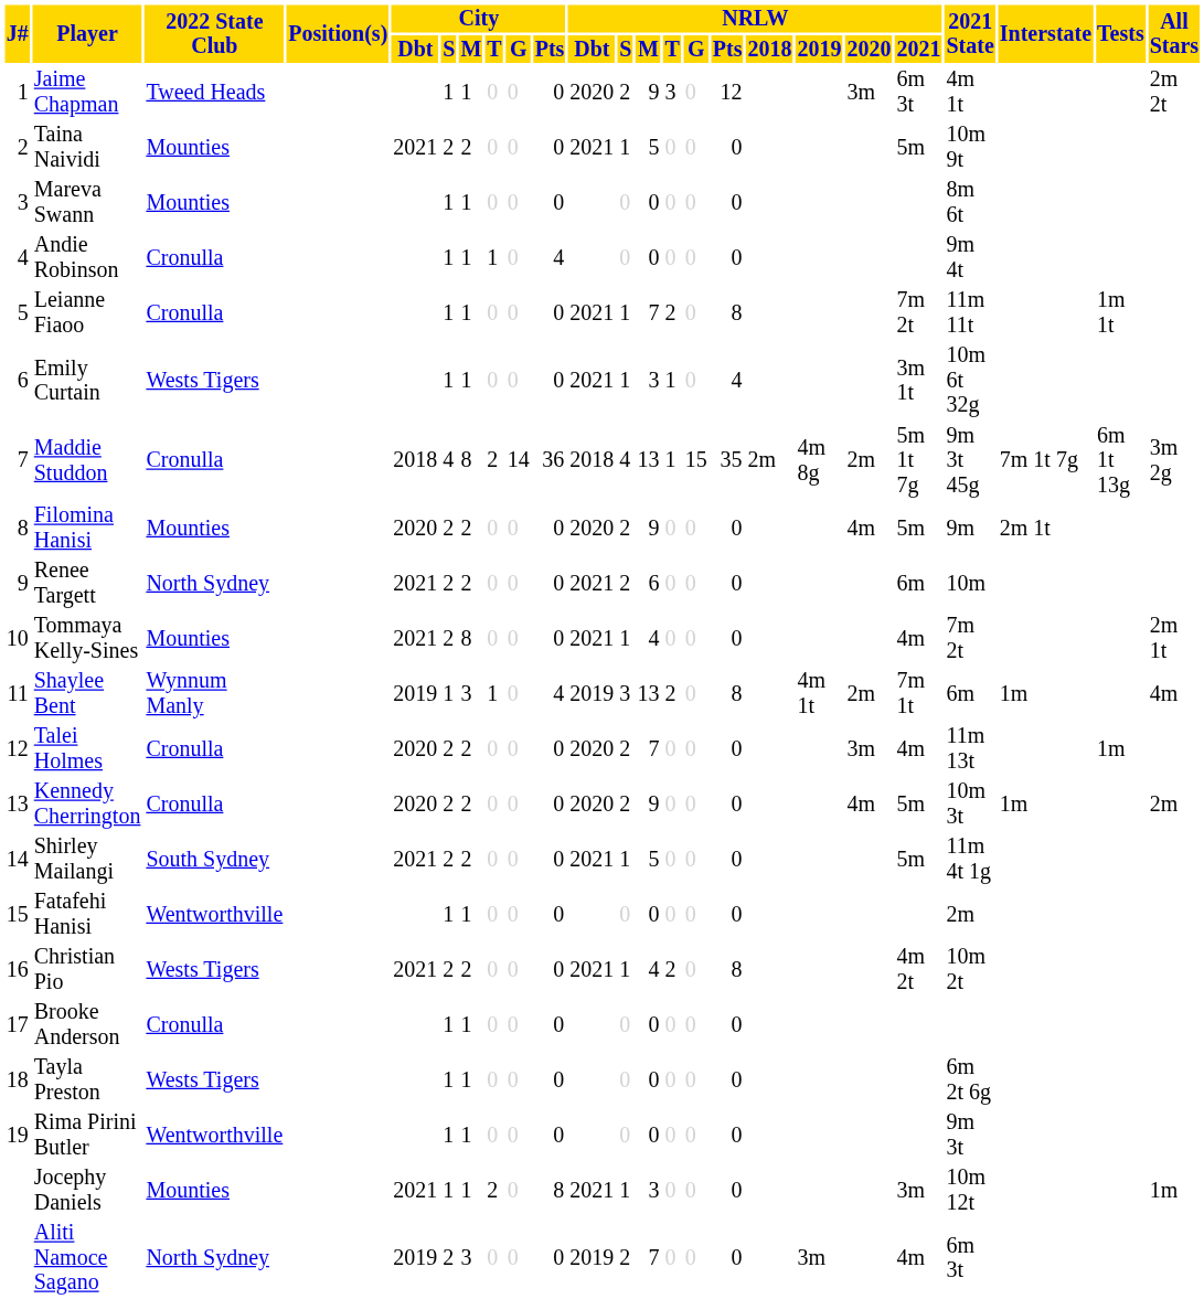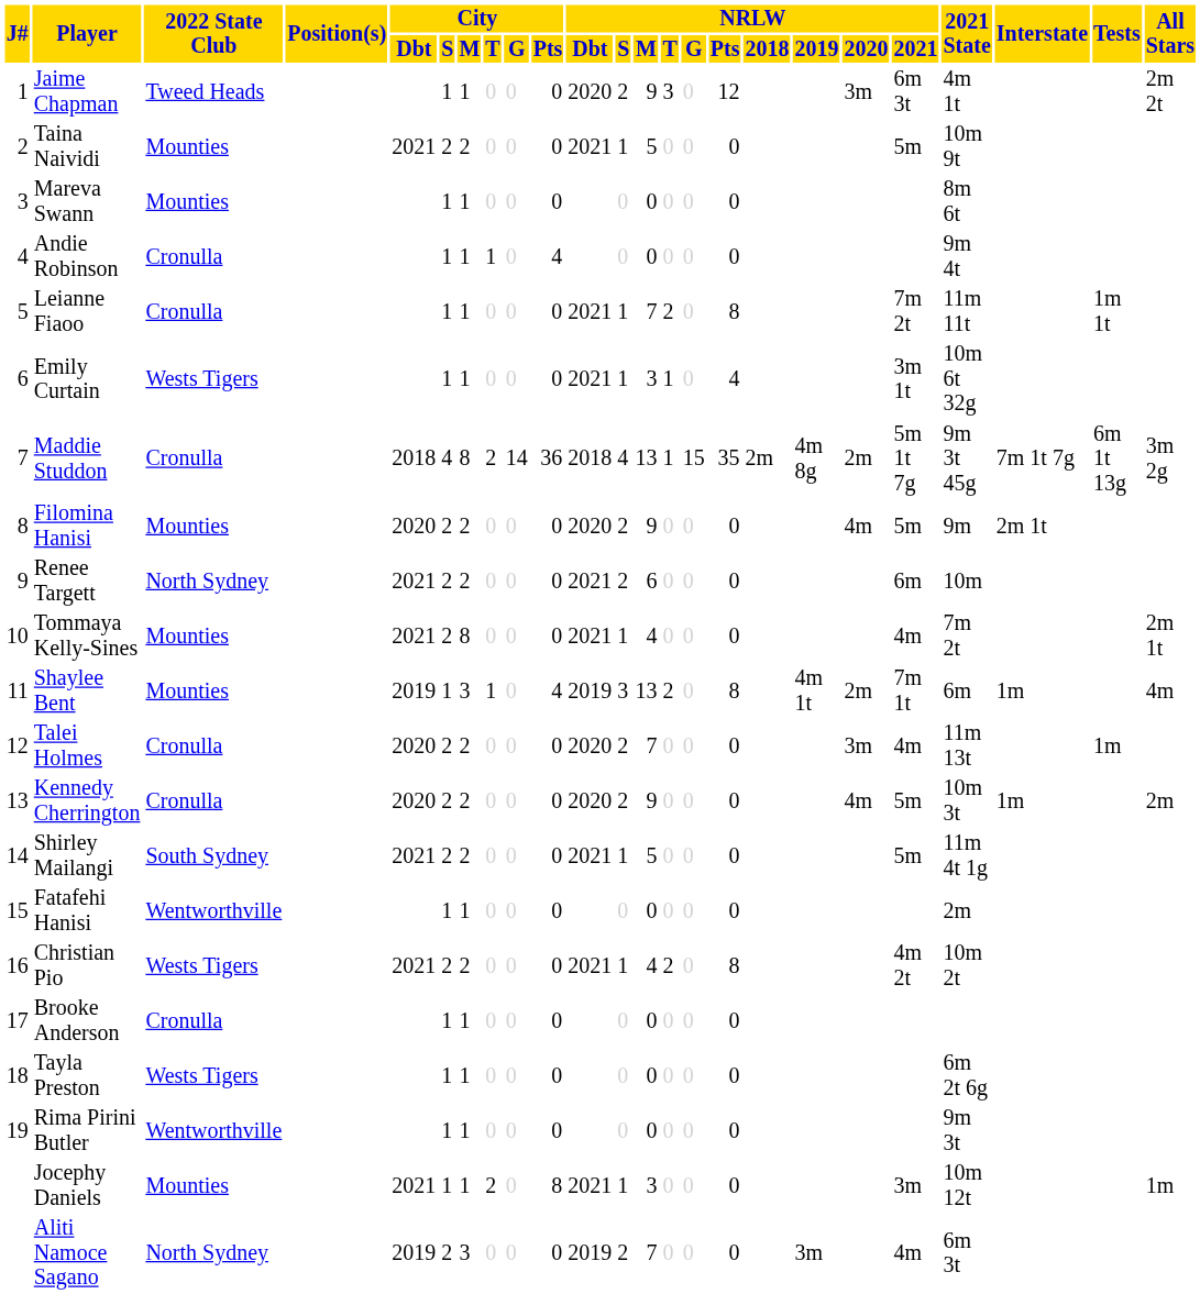 <table>
 <tr style="background:gold; color:#0000cd;">
 <th rowspan=2>J#</th>
 <th rowspan=2>Player</th>
 <th rowspan=2>2022 State Club</th>
 <th rowspan=2>Position(s)</th>
 <th colspan=6>City</th>
 <th colspan=10>NRLW</th>
 <th rowspan=2>2021 State</th>
 <th rowspan=2>Interstate</th>
 <th rowspan=2>Tests</th>
 <th rowspan=2>All <br> Stars</th>
 </tr>
 <tr style="background:gold; color:#0000cd;">
 <th>Dbt</th>
 <th>S</th>
 <th>M</th>
 <th>T</th>
 <th>G</th>
 <th>Pts</th>
 <th>Dbt</th>
 <th>S</th>
 <th>M</th>
 <th>T</th>
 <th>G</th>
 <th>Pts</th>
 <th>2018</th>
 <th>2019</th>
 <th>2020</th>
 <th>2021</th>
 </tr>
 <tr>
 <td align=right>1</td>
 <td align=left><a href='#'>Jaime Chapman</a></td>
 <td align=left> <a href='#'>Tweed Heads</a></td>
 <td></td>
 <td></td>
 <td>1</td>
 <td>1</td>
 <td style="color:lightgray">0</td>
 <td style="color:lightgray">0</td>
 <td align=right>0</td>
 <td>2020</td>
 <td>2</td>
 <td align=right>9</td>
 <td>3</td>
 <td style="color:lightgray">0</td>
 <td align=right>12</td>
 <td></td>
 <td></td>
 <td align=left> 3m</td>
 <td align=left> 6m 3t</td>
 <td align=left> 4m 1t</td>
 <td></td>
 <td></td>
 <td align=left> 2m 2t</td>
 </tr>
 <tr>
 <td align=right>2</td>
 <td align=left>Taina Naividi</td>
 <td align=left> <a href='#'>Mounties</a></td>
 <td></td>
 <td>2021</td>
 <td>2</td>
 <td>2</td>
 <td style="color:lightgray">0</td>
 <td style="color:lightgray">0</td>
 <td align=right>0</td>
 <td>2021</td>
 <td>1</td>
 <td align=right>5</td>
 <td style="color:lightgray">0</td>
 <td style="color:lightgray">0</td>
 <td align=right>0</td>
 <td></td>
 <td></td>
 <td></td>
 <td align=left> 5m</td>
 <td align=left> 10m 9t</td>
 <td></td>
 <td></td>
 <td></td>
 </tr>
 <tr>
 <td align=right>3</td>
 <td align=left>Mareva Swann</td>
 <td align=left> <a href='#'>Mounties</a></td>
 <td></td>
 <td></td>
 <td>1</td>
 <td>1</td>
 <td style="color:lightgray">0</td>
 <td style="color:lightgray">0</td>
 <td align=right>0</td>
 <td></td>
 <td style="color:lightgray">0</td>
 <td align=right>0</td>
 <td style="color:lightgray">0</td>
 <td style="color:lightgray">0</td>
 <td align=right>0</td>
 <td></td>
 <td></td>
 <td></td>
 <td></td>
 <td align=left> 8m 6t</td>
 <td></td>
 <td></td>
 <td></td>
 </tr>
 <tr>
 <td align=right>4</td>
 <td align=left>Andie Robinson</td>
 <td align=left> <a href='#'>Cronulla</a></td>
 <td></td>
 <td></td>
 <td>1</td>
 <td>1</td>
 <td>1</td>
 <td style="color:lightgray">0</td>
 <td align=right>4</td>
 <td></td>
 <td style="color:lightgray">0</td>
 <td align=right>0</td>
 <td style="color:lightgray">0</td>
 <td style="color:lightgray">0</td>
 <td align=right>0</td>
 <td></td>
 <td></td>
 <td></td>
 <td></td>
 <td align=left> 9m 4t</td>
 <td></td>
 <td></td>
 <td></td>
 </tr>
 <tr>
 <td align=right>5</td>
 <td align=left>Leianne Fiaoo</td>
 <td align=left> <a href='#'>Cronulla</a></td>
 <td></td>
 <td></td>
 <td>1</td>
 <td>1</td>
 <td style="color:lightgray">0</td>
 <td style="color:lightgray">0</td>
 <td align=right>0</td>
 <td>2021</td>
 <td>1</td>
 <td align=right>7</td>
 <td>2</td>
 <td style="color:lightgray">0</td>
 <td align=right>8</td>
 <td></td>
 <td></td>
 <td></td>
 <td align=left> 7m 2t</td>
 <td align=left> 11m 11t</td>
 <td></td>
 <td align=left> 1m 1t</td>
 <td></td>
 </tr>
 <tr>
 <td align=right>6</td>
 <td align=left>Emily Curtain</td>
 <td align=left> <a href='#'>Wests Tigers</a></td>
 <td></td>
 <td></td>
 <td>1</td>
 <td>1</td>
 <td style="color:lightgray">0</td>
 <td style="color:lightgray">0</td>
 <td align=right>0</td>
 <td>2021</td>
 <td>1</td>
 <td align=right>3</td>
 <td>1</td>
 <td style="color:lightgray">0</td>
 <td align=right>4</td>
 <td></td>
 <td></td>
 <td></td>
 <td align=left> 3m 1t</td>
 <td align=left> 10m 6t 32g</td>
 <td></td>
 <td></td>
 <td></td>
 </tr>
 <tr>
 <td align=right>7</td>
 <td align=left><a href='#'>Maddie Studdon</a></td>
 <td align=left> <a href='#'>Cronulla</a></td>
 <td></td>
 <td>2018</td>
 <td>4</td>
 <td>8</td>
 <td>2</td>
 <td>14</td>
 <td align=right>36</td>
 <td>2018</td>
 <td>4</td>
 <td align=right>13</td>
 <td>1</td>
 <td>15</td>
 <td align=right>35</td>
 <td align=left> 2m</td>
 <td align=left> 4m 8g</td>
 <td align=left> 2m</td>
 <td align=left> 5m 1t 7g</td>
 <td align=left> 9m 3t 45g</td>
 <td align=left> 7m 1t 7g</td>
 <td align=left> 6m 1t 13g</td>
 <td align=left> 3m 2g</td>
 </tr>
 <tr>
 <td align=right>8</td>
 <td align=left><a href='#'>Filomina Hanisi</a></td>
 <td align=left> <a href='#'>Mounties</a></td>
 <td></td>
 <td>2020</td>
 <td>2</td>
 <td>2</td>
 <td style="color:lightgray">0</td>
 <td style="color:lightgray">0</td>
 <td align=right>0</td>
 <td>2020</td>
 <td>2</td>
 <td align=right>9</td>
 <td style="color:lightgray">0</td>
 <td style="color:lightgray">0</td>
 <td align=right>0</td>
 <td></td>
 <td></td>
 <td align=left> 4m</td>
 <td align=left> 5m</td>
 <td align=left> 9m</td>
 <td align=left> 2m 1t</td>
 <td></td>
 <td></td>
 </tr>
 <tr>
 <td align=right>9</td>
 <td align=left>Renee Targett</td>
 <td align=left> <a href='#'>North Sydney</a></td>
 <td></td>
 <td>2021</td>
 <td>2</td>
 <td>2</td>
 <td style="color:lightgray">0</td>
 <td style="color:lightgray">0</td>
 <td align=right>0</td>
 <td>2021</td>
 <td>2</td>
 <td align=right>6</td>
 <td style="color:lightgray">0</td>
 <td style="color:lightgray">0</td>
 <td align=right>0</td>
 <td></td>
 <td></td>
 <td></td>
 <td align=left> 6m</td>
 <td align=left> 10m</td>
 <td></td>
 <td></td>
 <td></td>
 </tr>
 <tr>
 <td align=right>10</td>
 <td align=left>Tommaya Kelly-Sines</td>
 <td align=left> <a href='#'>Mounties</a></td>
 <td></td>
 <td>2021</td>
 <td>2</td>
 <td>8</td>
 <td style="color:lightgray">0</td>
 <td style="color:lightgray">0</td>
 <td align=right>0</td>
 <td>2021</td>
 <td>1</td>
 <td align=right>4</td>
 <td style="color:lightgray">0</td>
 <td style="color:lightgray">0</td>
 <td align=right>0</td>
 <td></td>
 <td></td>
 <td></td>
 <td align=left> 4m</td>
 <td align=left> 7m 2t</td>
 <td></td>
 <td></td>
 <td align=left> 2m 1t</td>
 </tr>
 <tr>
 <td align=right>11</td>
 <td align=left><a href='#'>Shaylee Bent</a></td>
-<td align=left> <a href='#'>Wynnum Manly</a></td>
+<td align=left> <a href='#'>Mounties</a></td>
 <td></td>
 <td>2019</td>
 <td>1</td>
 <td>3</td>
 <td>1</td>
 <td style="color:lightgray">0</td>
 <td align=right>4</td>
 <td>2019</td>
 <td>3</td>
 <td align=right>13</td>
 <td>2</td>
 <td style="color:lightgray">0</td>
 <td align=right>8</td>
 <td></td>
 <td align=left> 4m 1t</td>
 <td align=left> 2m</td>
 <td align=left> 7m 1t</td>
 <td align=left> 6m</td>
 <td align=left> 1m</td>
 <td></td>
 <td align=left> 4m</td>
 </tr>
 <tr>
 <td align=right>12</td>
 <td align=left><a href='#'>Talei Holmes</a></td>
 <td align=left> <a href='#'>Cronulla</a></td>
 <td></td>
 <td>2020</td>
 <td>2</td>
 <td>2</td>
 <td style="color:lightgray">0</td>
 <td style="color:lightgray">0</td>
 <td align=right>0</td>
 <td>2020</td>
 <td>2</td>
 <td align=right>7</td>
 <td style="color:lightgray">0</td>
 <td style="color:lightgray">0</td>
 <td align=right>0</td>
 <td></td>
 <td></td>
 <td align=left> 3m</td>
 <td align=left> 4m</td>
 <td align=left> 11m 13t</td>
 <td></td>
 <td align=left> 1m</td>
 <td></td>
 </tr>
 <tr>
 <td align=right>13</td>
 <td align=left><a href='#'>Kennedy Cherrington</a></td>
 <td align=left> <a href='#'>Cronulla</a></td>
 <td></td>
 <td>2020</td>
 <td>2</td>
 <td>2</td>
 <td style="color:lightgray">0</td>
 <td style="color:lightgray">0</td>
 <td align=right>0</td>
 <td>2020</td>
 <td>2</td>
 <td align=right>9</td>
 <td style="color:lightgray">0</td>
 <td style="color:lightgray">0</td>
 <td align=right>0</td>
 <td></td>
 <td></td>
 <td align=left> 4m</td>
 <td align=left> 5m</td>
 <td align=left> 10m 3t</td>
 <td align=left> 1m</td>
 <td></td>
 <td align=left> 2m</td>
 </tr>
 <tr>
 <td align=right>14</td>
 <td align=left>Shirley Mailangi</td>
 <td align=left> <a href='#'>South Sydney</a></td>
 <td></td>
 <td>2021</td>
 <td>2</td>
 <td>2</td>
 <td style="color:lightgray">0</td>
 <td style="color:lightgray">0</td>
 <td align=right>0</td>
 <td>2021</td>
 <td>1</td>
 <td align=right>5</td>
 <td style="color:lightgray">0</td>
 <td style="color:lightgray">0</td>
 <td align=right>0</td>
 <td></td>
 <td></td>
 <td></td>
 <td align=left> 5m</td>
 <td align=left> 11m 4t 1g</td>
 <td></td>
 <td></td>
 <td></td>
 </tr>
 <tr>
 <td align=right>15</td>
 <td align=left>Fatafehi Hanisi</td>
 <td align=left> <a href='#'>Wentworthville</a></td>
 <td></td>
 <td></td>
 <td>1</td>
 <td>1</td>
 <td style="color:lightgray">0</td>
 <td style="color:lightgray">0</td>
 <td align=right>0</td>
 <td></td>
 <td style="color:lightgray">0</td>
 <td align=right>0</td>
 <td style="color:lightgray">0</td>
 <td style="color:lightgray">0</td>
 <td align=right>0</td>
 <td></td>
 <td></td>
 <td></td>
 <td></td>
 <td align=left> 2m</td>
 <td></td>
 <td></td>
 <td></td>
 </tr>
 <tr>
 <td align=right>16</td>
 <td align=left>Christian Pio</td>
 <td align=left> <a href='#'>Wests Tigers</a></td>
 <td></td>
 <td>2021</td>
 <td>2</td>
 <td>2</td>
 <td style="color:lightgray">0</td>
 <td style="color:lightgray">0</td>
 <td align=right>0</td>
 <td>2021</td>
 <td>1</td>
 <td align=right>4</td>
 <td>2</td>
 <td style="color:lightgray">0</td>
 <td align=right>8</td>
 <td></td>
 <td></td>
 <td></td>
 <td align=left> 4m 2t</td>
 <td align=left> 10m 2t</td>
 <td></td>
 <td></td>
 <td></td>
 </tr>
 <tr>
 <td align=right>17</td>
 <td align=left>Brooke Anderson</td>
 <td align=left> <a href='#'>Cronulla</a></td>
 <td></td>
 <td></td>
 <td>1</td>
 <td>1</td>
 <td style="color:lightgray">0</td>
 <td style="color:lightgray">0</td>
 <td align=right>0</td>
 <td></td>
 <td style="color:lightgray">0</td>
 <td align=right>0</td>
 <td style="color:lightgray">0</td>
 <td style="color:lightgray">0</td>
 <td align=right>0</td>
 <td></td>
 <td></td>
 <td></td>
 <td></td>
 <td></td>
 <td></td>
 <td></td>
 <td></td>
 </tr>
 <tr>
 <td align=right>18</td>
 <td align=left>Tayla Preston</td>
 <td align=left> <a href='#'>Wests Tigers</a></td>
 <td></td>
 <td></td>
 <td>1</td>
 <td>1</td>
 <td style="color:lightgray">0</td>
 <td style="color:lightgray">0</td>
 <td align=right>0</td>
 <td></td>
 <td style="color:lightgray">0</td>
 <td align=right>0</td>
 <td style="color:lightgray">0</td>
 <td style="color:lightgray">0</td>
 <td align=right>0</td>
 <td></td>
 <td></td>
 <td></td>
 <td></td>
 <td align=left> 6m 2t 6g</td>
 <td></td>
 <td></td>
 <td></td>
 </tr>
 <tr>
 <td align=right>19</td>
 <td align=left>Rima Pirini Butler</td>
 <td align=left> <a href='#'>Wentworthville</a></td>
 <td></td>
 <td></td>
 <td>1</td>
 <td>1</td>
 <td style="color:lightgray">0</td>
 <td style="color:lightgray">0</td>
 <td align=right>0</td>
 <td></td>
 <td style="color:lightgray">0</td>
 <td align=right>0</td>
 <td style="color:lightgray">0</td>
 <td style="color:lightgray">0</td>
 <td align=right>0</td>
 <td></td>
 <td></td>
 <td></td>
 <td></td>
 <td align=left> 9m 3t</td>
 <td></td>
 <td></td>
 <td></td>
 </tr>
 <tr>
 <td align=right></td>
 <td align=left>Jocephy Daniels</td>
 <td align=left> <a href='#'>Mounties</a></td>
 <td></td>
 <td>2021</td>
 <td>1</td>
 <td>1</td>
 <td>2</td>
 <td style="color:lightgray">0</td>
 <td align=right>8</td>
 <td>2021</td>
 <td>1</td>
 <td align=right>3</td>
 <td style="color:lightgray">0</td>
 <td style="color:lightgray">0</td>
 <td align=right>0</td>
 <td></td>
 <td></td>
 <td></td>
 <td align=left> 3m</td>
 <td align=left> 10m 12t</td>
 <td></td>
 <td></td>
 <td align=left> 1m</td>
 </tr>
 <tr>
 <td align=right></td>
 <td align=left><a href='#'>Aliti Namoce Sagano</a></td>
 <td align=left> <a href='#'>North Sydney</a></td>
 <td></td>
 <td>2019</td>
 <td>2</td>
 <td>3</td>
 <td style="color:lightgray">0</td>
 <td style="color:lightgray">0</td>
 <td align=right>0</td>
 <td>2019</td>
 <td>2</td>
 <td align=right>7</td>
 <td style="color:lightgray">0</td>
 <td style="color:lightgray">0</td>
 <td align=right>0</td>
 <td></td>
 <td align=left> 3m</td>
 <td></td>
 <td align=left> 4m</td>
 <td align=left> 6m 3t</td>
 <td></td>
 <td></td>
 <td></td>
 </tr>
 </table>
